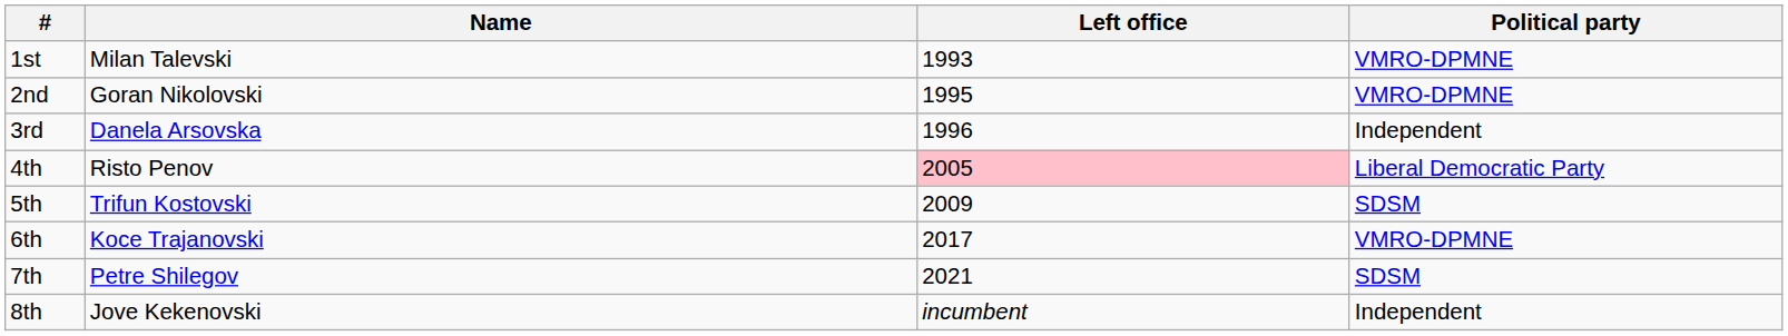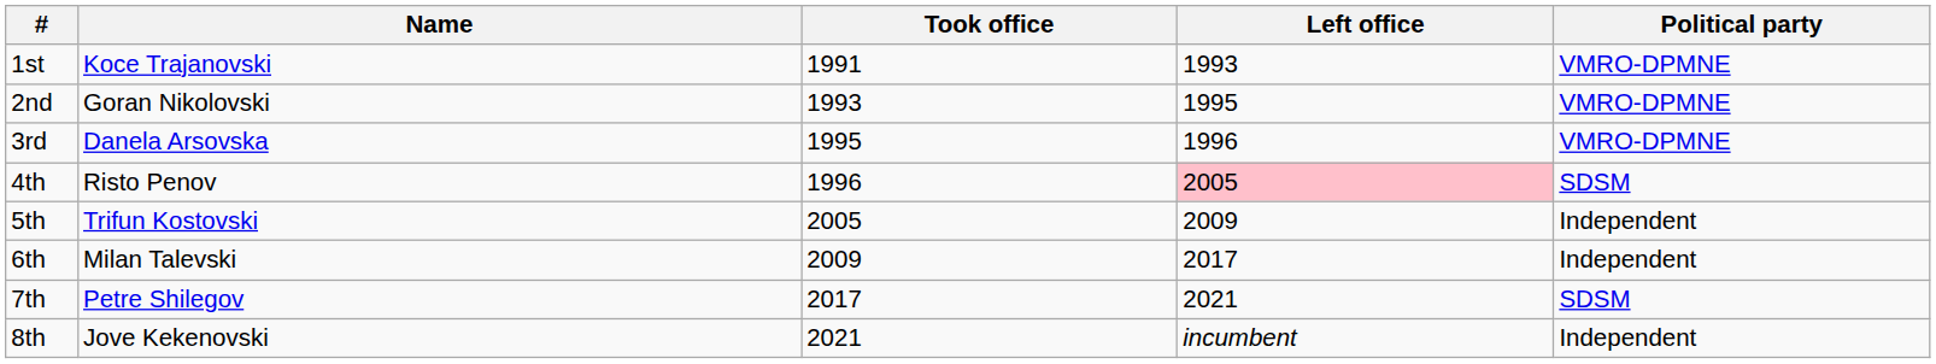 <table class="wikitable">
 <tr>
 <th width="2%">#</th>
 <th width="25%">Name</th>
+<th width="13%">Took office</th>
 <th width="13%">Left office</th>
 <th width="13%">Political party</th>
 </tr>
 <tr>
 <td>1st</td>
-<td>Milan Talevski</td>
+<td><a href='#'>Koce Trajanovski</a></td>
+<td>1991</td>
 <td>1993</td>
 <td><a href='#'>VMRO-DPMNE</a></td>
 </tr>
 <tr>
 <td>2nd</td>
 <td>Goran Nikolovski</td>
+<td>1993</td>
 <td>1995</td>
 <td><a href='#'>VMRO-DPMNE</a></td>
 </tr>
 <tr>
 <td>3rd</td>
 <td><a href='#'>Danela Arsovska</a></td>
+<td>1995</td>
 <td>1996</td>
-<td>Independent</td>
+<td><a href='#'>VMRO-DPMNE</a></td>
 </tr>
 <tr>
 <td>4th</td>
 <td>Risto Penov</td>
+<td>1996</td>
 <td style="background: pink;">2005</td>
-<td><a href='#'>Liberal Democratic Party</a></td>
+<td><a href='#'>SDSM</a></td>
 </tr>
 <tr>
 <td>5th</td>
 <td><a href='#'>Trifun Kostovski</a></td>
+<td>2005</td>
 <td>2009</td>
-<td><a href='#'>SDSM</a></td>
+<td>Independent</td>
 </tr>
 <tr>
 <td>6th</td>
-<td><a href='#'>Koce Trajanovski</a></td>
+<td>Milan Talevski</td>
+<td>2009</td>
 <td>2017</td>
-<td><a href='#'>VMRO-DPMNE</a></td>
+<td>Independent</td>
 </tr>
 <tr>
 <td>7th</td>
 <td><a href='#'>Petre Shilegov</a></td>
+<td>2017</td>
 <td>2021</td>
 <td><a href='#'>SDSM</a></td>
 </tr>
 <tr>
 <td>8th</td>
 <td>Jove Kekenovski</td>
+<td>2021</td>
 <td><em>incumbent</em></td>
 <td>Independent</td>
 </tr>
 </table>
